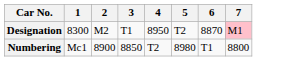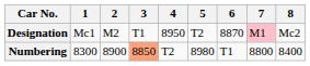 <table class="wikitable">
 <tr>
 <th>Car No.</th>
 <th>1</th>
 <th>2</th>
 <th>3</th>
 <th>4</th>
 <th>5</th>
 <th>6</th>
 <th>7</th>
+<th>8</th>
 </tr>
 <tr>
 <th>Designation</th>
-<td>8300</td>
+<td>Mc1</td>
 <td>M2</td>
 <td>T1</td>
 <td>8950</td>
 <td>T2</td>
 <td>8870</td>
 <td style="background: pink;">M1</td>
+<td>Mc2</td>
 </tr>
 <tr>
 <th>Numbering</th>
-<td>Mc1</td>
+<td>8300</td>
 <td>8900</td>
-<td>8850</td>
+<td style="background: lightsalmon;">8850</td>
 <td>T2</td>
 <td>8980</td>
 <td>T1</td>
 <td>8800</td>
+<td>8400</td>
 </tr>
 </table>
